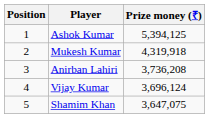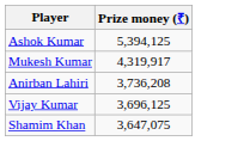 <table class=wikitable>
 <tr>
-<th>Position</th>
 <th>Player</th>
 <th>Prize money (<a href='#'>₹</a>)</th>
 </tr>
 <tr>
-<td align=center>1</td>
 <td> <a href='#'>Ashok Kumar</a></td>
 <td align=center>5,394,125</td>
 </tr>
 <tr>
-<td align=center>2</td>
 <td> <a href='#'>Mukesh Kumar</a></td>
-<td align=center>4,319,918</td>
+<td align=center>4,319,917</td>
 </tr>
 <tr>
-<td align=center>3</td>
 <td> <a href='#'>Anirban Lahiri</a></td>
 <td align=center>3,736,208</td>
 </tr>
 <tr>
-<td align=center>4</td>
 <td> <a href='#'>Vijay Kumar</a></td>
-<td align=center>3,696,124</td>
+<td align=center>3,696,125</td>
 </tr>
 <tr>
-<td align=center>5</td>
 <td> <a href='#'>Shamim Khan</a></td>
 <td align=center>3,647,075</td>
 </tr>
 </table>
